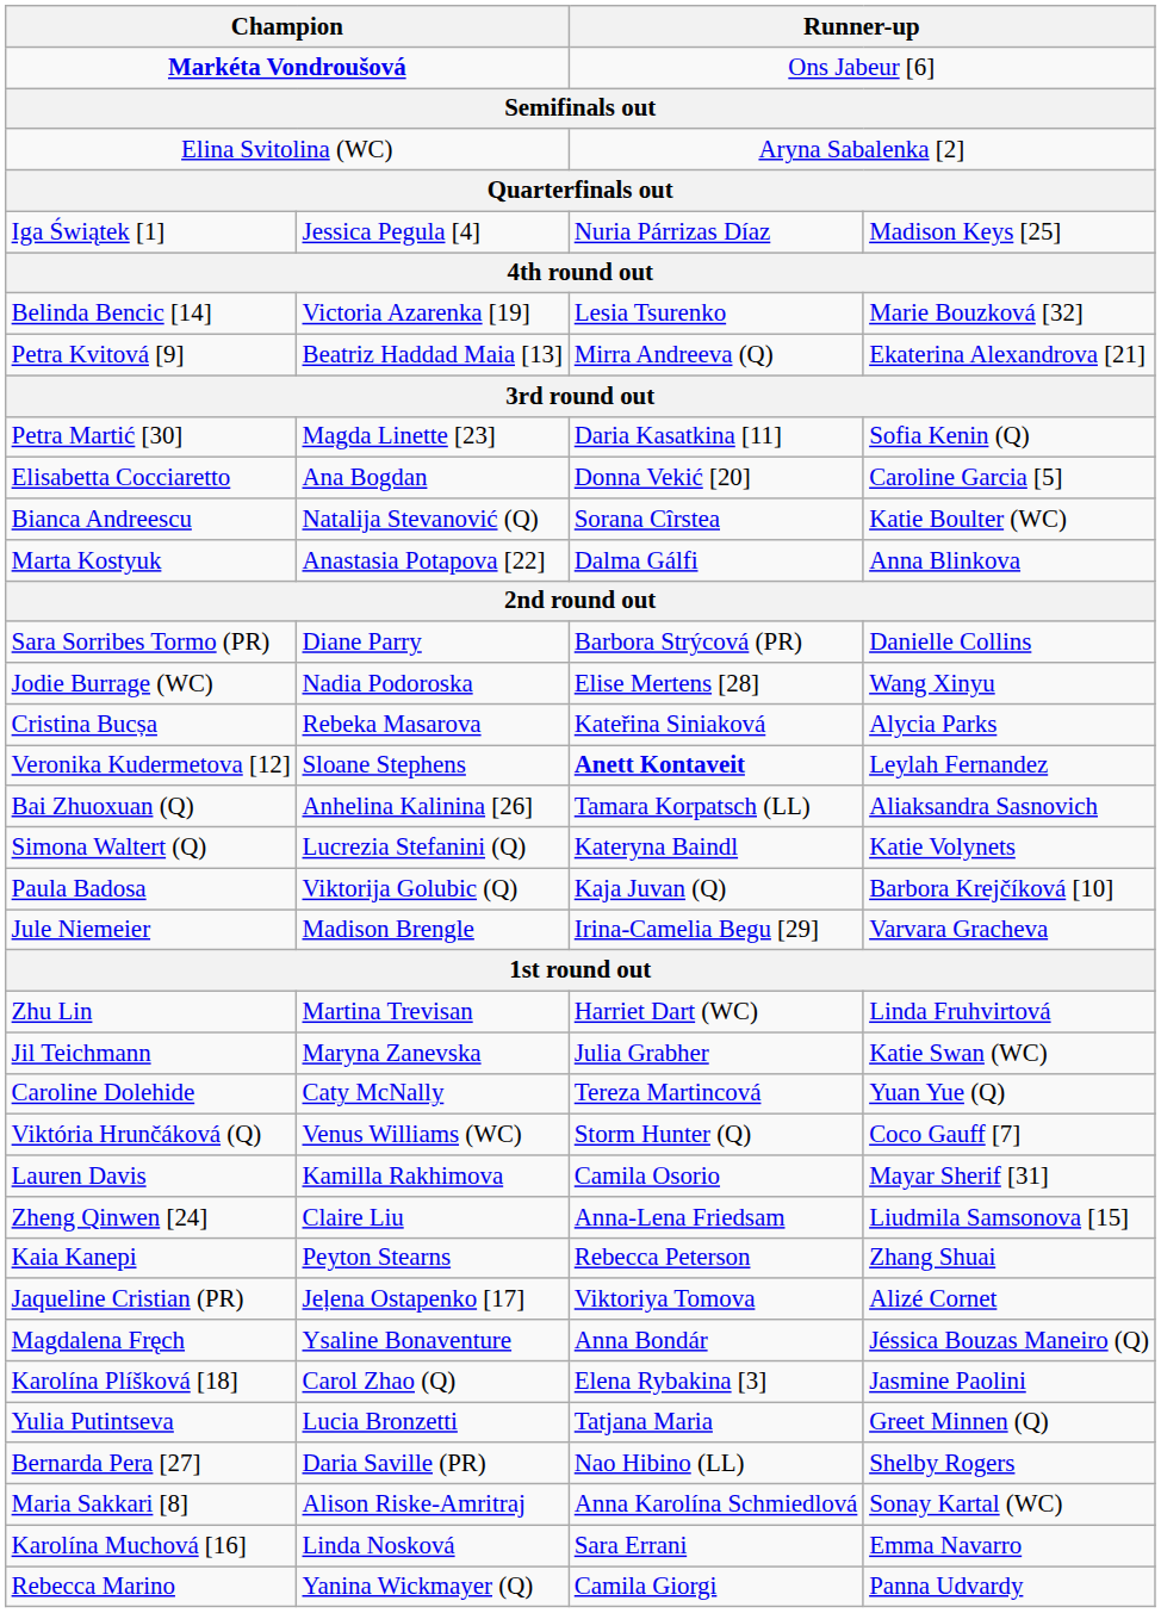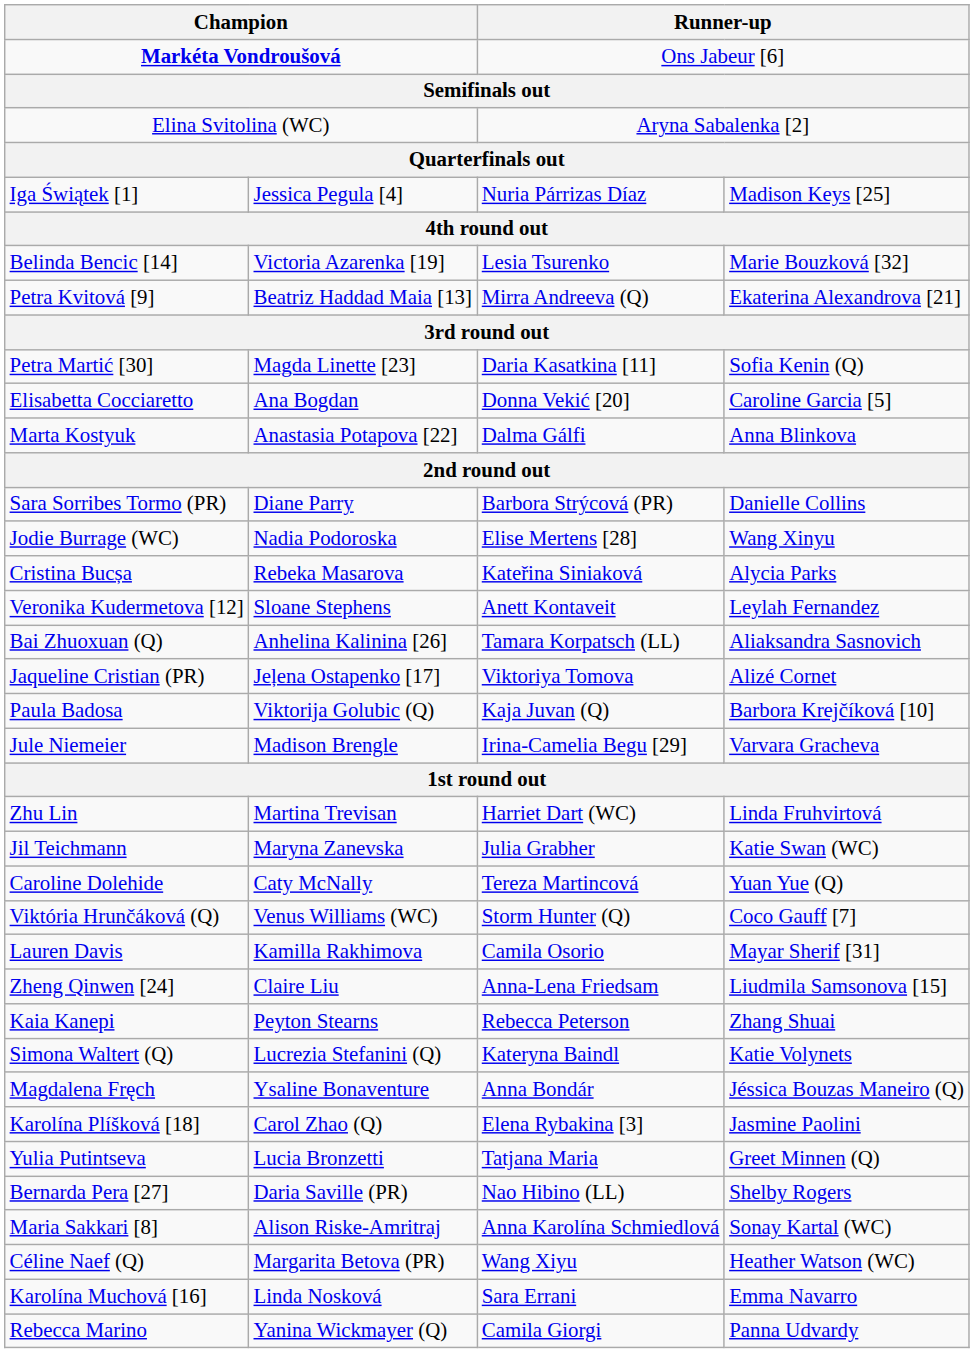 <table class="wikitable collapsible collapsed" style="font-size:90%">
 <tr>
 <th colspan=2>Champion</th>
 <th colspan=2>Runner-up</th>
 </tr>
 <tr style="text-align:center;">
 <td colspan=2> <strong><a href='#'>Markéta Vondroušová</a></strong></td>
 <td colspan=2> <a href='#'>Ons Jabeur</a> [6]</td>
 </tr>
 <tr>
 <th colspan=4>Semifinals out</th>
 </tr>
 <tr style="text-align:center;">
 <td colspan=2> <a href='#'>Elina Svitolina</a> (WC)</td>
 <td colspan=2> <a href='#'>Aryna Sabalenka</a> [2]</td>
 </tr>
 <tr>
 <th colspan=4>Quarterfinals out</th>
 </tr>
 <tr>
 <td> <a href='#'>Iga Świątek</a> [1]</td>
 <td> <a href='#'>Jessica Pegula</a> [4]</td>
 <td> <a href='#'>Nuria Párrizas Díaz</a></td>
 <td> <a href='#'>Madison Keys</a> [25]</td>
 </tr>
 <tr>
 <th colspan=4>4th round out</th>
 </tr>
 <tr>
 <td> <a href='#'>Belinda Bencic</a> [14]</td>
 <td> <a href='#'>Victoria Azarenka</a> [19]</td>
 <td> <a href='#'>Lesia Tsurenko</a></td>
 <td> <a href='#'>Marie Bouzková</a> [32]</td>
 </tr>
 <tr>
 <td> <a href='#'>Petra Kvitová</a> [9]</td>
 <td> <a href='#'>Beatriz Haddad Maia</a> [13]</td>
 <td> <a href='#'>Mirra Andreeva</a> (Q)</td>
 <td> <a href='#'>Ekaterina Alexandrova</a> [21]</td>
 </tr>
 <tr>
 <th colspan=4>3rd round out</th>
 </tr>
 <tr>
 <td> <a href='#'>Petra Martić</a> [30]</td>
 <td> <a href='#'>Magda Linette</a> [23]</td>
 <td> <a href='#'>Daria Kasatkina</a> [11]</td>
 <td> <a href='#'>Sofia Kenin</a> (Q)</td>
 </tr>
 <tr>
 <td> <a href='#'>Elisabetta Cocciaretto</a></td>
 <td> <a href='#'>Ana Bogdan</a></td>
 <td> <a href='#'>Donna Vekić</a> [20]</td>
 <td> <a href='#'>Caroline Garcia</a> [5]</td>
 </tr>
 <tr>
-<td> <a href='#'>Bianca Andreescu</a></td>
-<td> <a href='#'>Natalija Stevanović</a> (Q)</td>
-<td> <a href='#'>Sorana Cîrstea</a></td>
-<td> <a href='#'>Katie Boulter</a> (WC)</td>
-</tr>
-<tr>
 <td> <a href='#'>Marta Kostyuk</a></td>
 <td> <a href='#'>Anastasia Potapova</a> [22]</td>
 <td> <a href='#'>Dalma Gálfi</a></td>
 <td> <a href='#'>Anna Blinkova</a></td>
 </tr>
 <tr>
 <th colspan=4>2nd round out</th>
 </tr>
 <tr>
 <td> <a href='#'>Sara Sorribes Tormo</a> (PR)</td>
 <td> <a href='#'>Diane Parry</a></td>
 <td> <a href='#'>Barbora Strýcová</a> (PR)</td>
 <td> <a href='#'>Danielle Collins</a></td>
 </tr>
 <tr>
 <td> <a href='#'>Jodie Burrage</a> (WC)</td>
 <td> <a href='#'>Nadia Podoroska</a></td>
 <td> <a href='#'>Elise Mertens</a> [28]</td>
 <td> <a href='#'>Wang Xinyu</a></td>
 </tr>
 <tr>
 <td> <a href='#'>Cristina Bucșa</a></td>
 <td> <a href='#'>Rebeka Masarova</a></td>
 <td> <a href='#'>Kateřina Siniaková</a></td>
 <td> <a href='#'>Alycia Parks</a></td>
 </tr>
 <tr>
 <td> <a href='#'>Veronika Kudermetova</a> [12]</td>
 <td> <a href='#'>Sloane Stephens</a></td>
-<td><strong> <a href='#'>Anett Kontaveit</a></strong></td>
+<td> <a href='#'>Anett Kontaveit</a></td>
 <td> <a href='#'>Leylah Fernandez</a></td>
 </tr>
 <tr>
 <td> <a href='#'>Bai Zhuoxuan</a> (Q)</td>
 <td> <a href='#'>Anhelina Kalinina</a> [26]</td>
 <td> <a href='#'>Tamara Korpatsch</a> (LL)</td>
 <td> <a href='#'>Aliaksandra Sasnovich</a></td>
 </tr>
 <tr>
-<td> <a href='#'>Simona Waltert</a> (Q)</td>
-<td> <a href='#'>Lucrezia Stefanini</a> (Q)</td>
-<td> <a href='#'>Kateryna Baindl</a></td>
-<td> <a href='#'>Katie Volynets</a></td>
+<td> <a href='#'>Jaqueline Cristian</a> (PR)</td>
+<td> <a href='#'>Jeļena Ostapenko</a> [17]</td>
+<td> <a href='#'>Viktoriya Tomova</a></td>
+<td> <a href='#'>Alizé Cornet</a></td>
 </tr>
 <tr>
 <td> <a href='#'>Paula Badosa</a></td>
 <td> <a href='#'>Viktorija Golubic</a> (Q)</td>
 <td> <a href='#'>Kaja Juvan</a> (Q)</td>
 <td> <a href='#'>Barbora Krejčíková</a> [10]</td>
 </tr>
 <tr>
 <td> <a href='#'>Jule Niemeier</a></td>
 <td> <a href='#'>Madison Brengle</a></td>
 <td> <a href='#'>Irina-Camelia Begu</a> [29]</td>
 <td> <a href='#'>Varvara Gracheva</a></td>
 </tr>
 <tr>
 <th colspan=4>1st round out</th>
 </tr>
 <tr>
 <td> <a href='#'>Zhu Lin</a></td>
 <td> <a href='#'>Martina Trevisan</a></td>
 <td> <a href='#'>Harriet Dart</a> (WC)</td>
 <td> <a href='#'>Linda Fruhvirtová</a></td>
 </tr>
 <tr>
 <td> <a href='#'>Jil Teichmann</a></td>
 <td> <a href='#'>Maryna Zanevska</a></td>
 <td> <a href='#'>Julia Grabher</a></td>
 <td> <a href='#'>Katie Swan</a> (WC)</td>
 </tr>
 <tr>
 <td> <a href='#'>Caroline Dolehide</a></td>
 <td> <a href='#'>Caty McNally</a></td>
 <td> <a href='#'>Tereza Martincová</a></td>
 <td> <a href='#'>Yuan Yue</a> (Q)</td>
 </tr>
 <tr>
 <td> <a href='#'>Viktória Hrunčáková</a> (Q)</td>
 <td> <a href='#'>Venus Williams</a> (WC)</td>
 <td> <a href='#'>Storm Hunter</a> (Q)</td>
 <td> <a href='#'>Coco Gauff</a> [7]</td>
 </tr>
 <tr>
 <td> <a href='#'>Lauren Davis</a></td>
 <td> <a href='#'>Kamilla Rakhimova</a></td>
 <td> <a href='#'>Camila Osorio</a></td>
 <td> <a href='#'>Mayar Sherif</a> [31]</td>
 </tr>
 <tr>
 <td> <a href='#'>Zheng Qinwen</a> [24]</td>
 <td> <a href='#'>Claire Liu</a></td>
 <td> <a href='#'>Anna-Lena Friedsam</a></td>
 <td> <a href='#'>Liudmila Samsonova</a> [15]</td>
 </tr>
 <tr>
 <td> <a href='#'>Kaia Kanepi</a></td>
 <td> <a href='#'>Peyton Stearns</a></td>
 <td> <a href='#'>Rebecca Peterson</a></td>
 <td> <a href='#'>Zhang Shuai</a></td>
 </tr>
 <tr>
-<td> <a href='#'>Jaqueline Cristian</a> (PR)</td>
-<td> <a href='#'>Jeļena Ostapenko</a> [17]</td>
-<td> <a href='#'>Viktoriya Tomova</a></td>
-<td> <a href='#'>Alizé Cornet</a></td>
+<td> <a href='#'>Simona Waltert</a> (Q)</td>
+<td> <a href='#'>Lucrezia Stefanini</a> (Q)</td>
+<td> <a href='#'>Kateryna Baindl</a></td>
+<td> <a href='#'>Katie Volynets</a></td>
 </tr>
 <tr>
 <td> <a href='#'>Magdalena Fręch</a></td>
 <td> <a href='#'>Ysaline Bonaventure</a></td>
 <td> <a href='#'>Anna Bondár</a></td>
 <td> <a href='#'>Jéssica Bouzas Maneiro</a> (Q)</td>
 </tr>
 <tr>
 <td> <a href='#'>Karolína Plíšková</a> [18]</td>
 <td> <a href='#'>Carol Zhao</a> (Q)</td>
 <td> <a href='#'>Elena Rybakina</a> [3]</td>
 <td> <a href='#'>Jasmine Paolini</a></td>
 </tr>
 <tr>
 <td> <a href='#'>Yulia Putintseva</a></td>
 <td> <a href='#'>Lucia Bronzetti</a></td>
 <td> <a href='#'>Tatjana Maria</a></td>
 <td> <a href='#'>Greet Minnen</a> (Q)</td>
 </tr>
 <tr>
 <td> <a href='#'>Bernarda Pera</a> [27]</td>
 <td> <a href='#'>Daria Saville</a> (PR)</td>
 <td> <a href='#'>Nao Hibino</a> (LL)</td>
 <td> <a href='#'>Shelby Rogers</a></td>
 </tr>
 <tr>
 <td> <a href='#'>Maria Sakkari</a> [8]</td>
 <td> <a href='#'>Alison Riske-Amritraj</a></td>
 <td> <a href='#'>Anna Karolína Schmiedlová</a></td>
 <td> <a href='#'>Sonay Kartal</a> (WC)</td>
 </tr>
 <tr>
+<td> <a href='#'>Céline Naef</a> (Q)</td>
+<td> <a href='#'>Margarita Betova</a> (PR)</td>
+<td> <a href='#'>Wang Xiyu</a></td>
+<td> <a href='#'>Heather Watson</a> (WC)</td>
+</tr>
+<tr>
 <td> <a href='#'>Karolína Muchová</a> [16]</td>
 <td> <a href='#'>Linda Nosková</a></td>
 <td> <a href='#'>Sara Errani</a></td>
 <td> <a href='#'>Emma Navarro</a></td>
 </tr>
 <tr>
 <td> <a href='#'>Rebecca Marino</a></td>
 <td> <a href='#'>Yanina Wickmayer</a> (Q)</td>
 <td> <a href='#'>Camila Giorgi</a></td>
 <td> <a href='#'>Panna Udvardy</a></td>
 </tr>
 </table>
